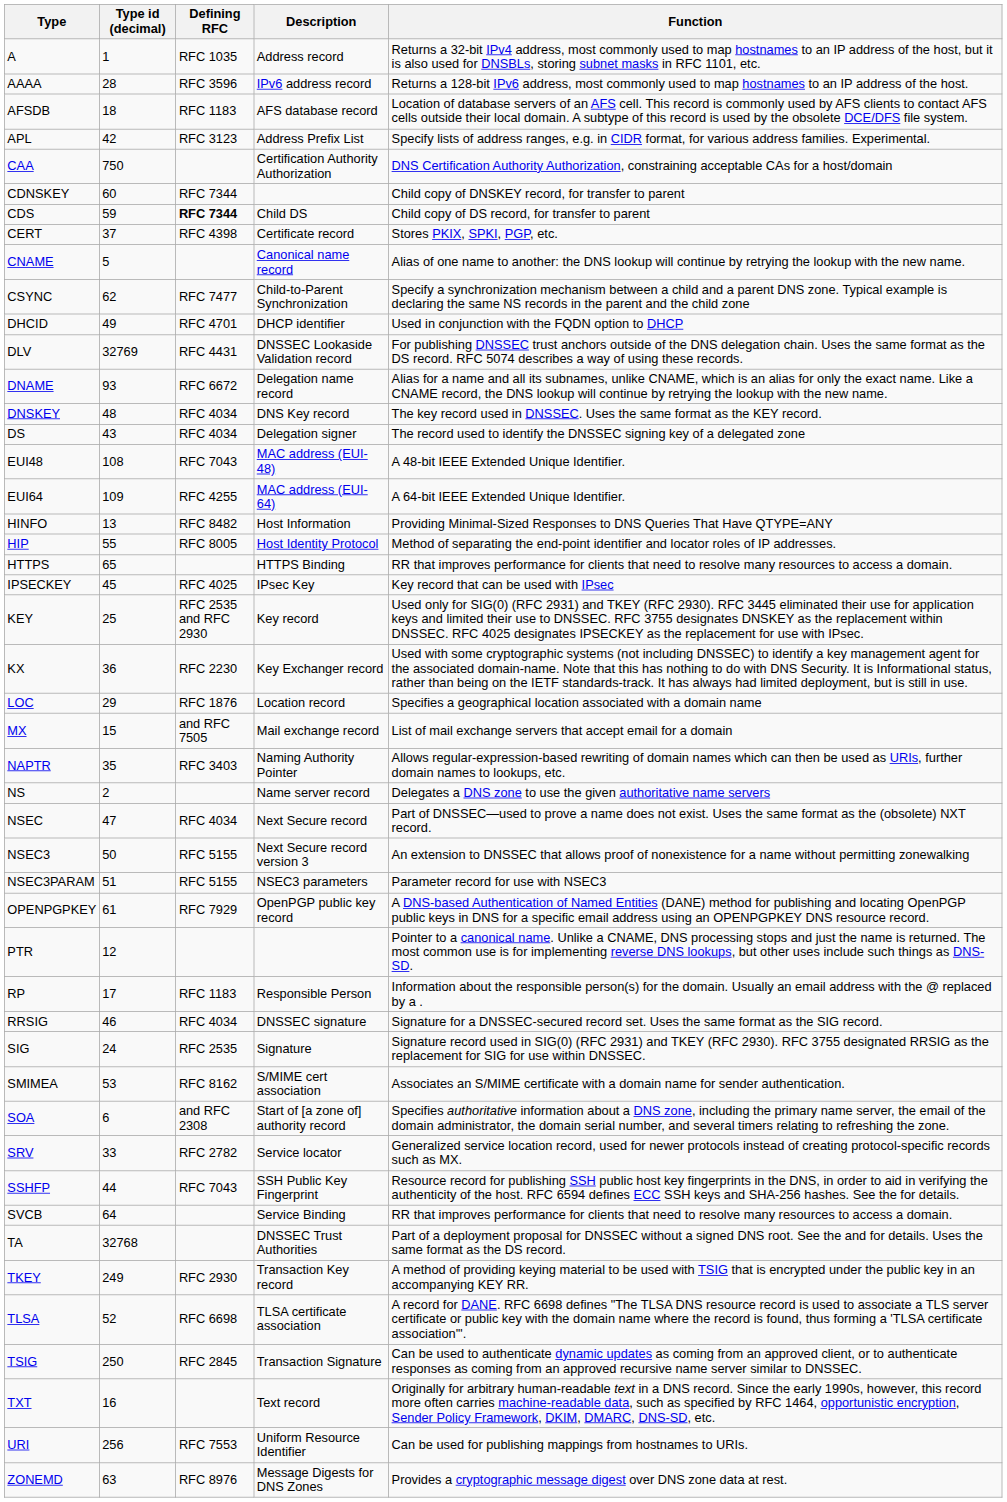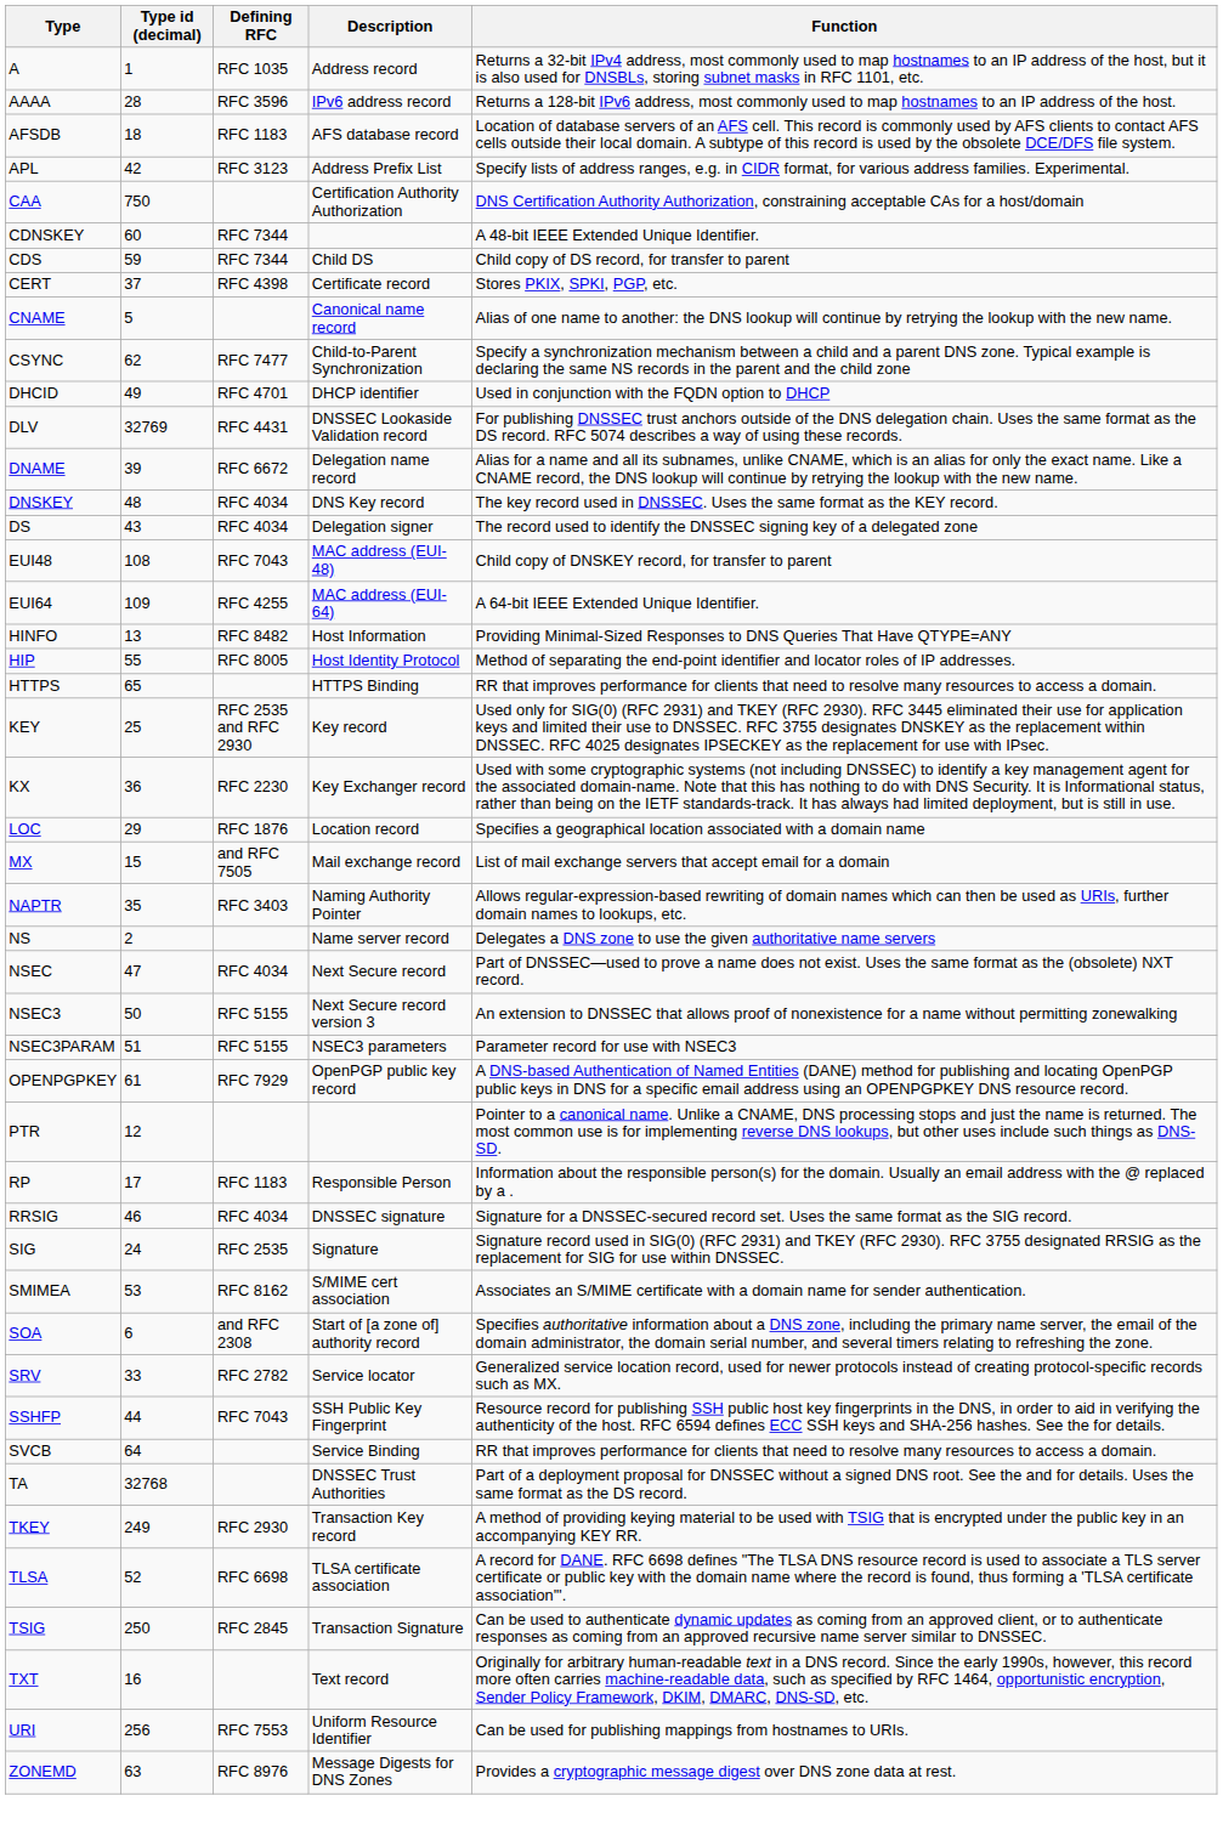 <table class="wikitable sortable">
 <tr>
 <th>Type</th>
 <th>Type id (decimal)</th>
 <th width="90pt">Defining RFC</th>
 <th>Description</th>
 <th>Function</th>
 </tr>
 <tr>
 <td><div></div>A</td>
 <td>1</td>
 <td>RFC 1035</td>
 <td>Address record</td>
 <td>Returns a 32-bit <a href='#'>IPv4</a> address, most commonly used to map <a href='#'>hostnames</a> to an IP address of the host, but it is also used for <a href='#'>DNSBLs</a>, storing <a href='#'>subnet masks</a> in RFC 1101, etc.</td>
 </tr>
 <tr>
 <td><div></div>AAAA</td>
 <td>28</td>
 <td>RFC 3596</td>
 <td><a href='#'>IPv6</a> address record</td>
 <td>Returns a 128-bit <a href='#'>IPv6</a> address, most commonly used to map <a href='#'>hostnames</a> to an IP address of the host.</td>
 </tr>
 <tr>
 <td><div></div>AFSDB</td>
 <td>18</td>
 <td>RFC 1183</td>
 <td>AFS database record</td>
 <td>Location of database servers of an <a href='#'>AFS</a> cell. This record is commonly used by AFS clients to contact AFS cells outside their local domain. A subtype of this record is used by the obsolete <a href='#'>DCE/DFS</a> file system.</td>
 </tr>
 <tr>
 <td><div></div>APL</td>
 <td>42</td>
 <td>RFC 3123</td>
 <td>Address Prefix List</td>
 <td>Specify lists of address ranges, e.g. in <a href='#'>CIDR</a> format, for various address families. Experimental.</td>
 </tr>
 <tr>
 <td><div></div><a href='#'>CAA</a></td>
 <td>750</td>
 <td></td>
 <td>Certification Authority Authorization</td>
 <td><a href='#'>DNS Certification Authority Authorization</a>, constraining acceptable CAs for a host/domain</td>
 </tr>
 <tr>
 <td><div></div>CDNSKEY</td>
 <td>60</td>
 <td>RFC 7344</td>
 <td></td>
-<td>Child copy of DNSKEY record, for transfer to parent</td>
+<td>A 48-bit IEEE Extended Unique Identifier.</td>
 </tr>
 <tr>
 <td><div></div>CDS</td>
 <td>59</td>
-<td><strong>RFC 7344</strong></td>
+<td>RFC 7344</td>
 <td>Child DS</td>
 <td>Child copy of DS record, for transfer to parent</td>
 </tr>
 <tr>
 <td><div></div>CERT</td>
 <td>37</td>
 <td>RFC 4398</td>
 <td>Certificate record</td>
 <td>Stores <a href='#'>PKIX</a>, <a href='#'>SPKI</a>, <a href='#'>PGP</a>, etc.</td>
 </tr>
 <tr>
 <td><div></div><a href='#'>CNAME</a></td>
 <td>5</td>
 <td></td>
 <td><a href='#'>Canonical name record</a></td>
 <td>Alias of one name to another: the DNS lookup will continue by retrying the lookup with the new name.</td>
 </tr>
 <tr>
 <td><div></div>CSYNC</td>
 <td>62</td>
 <td>RFC 7477</td>
 <td>Child-to-Parent Synchronization</td>
 <td>Specify a synchronization mechanism between a child and a parent DNS zone. Typical example is declaring the same NS records in the parent and the child zone</td>
 </tr>
 <tr>
 <td><div></div>DHCID</td>
 <td>49</td>
 <td>RFC 4701</td>
 <td>DHCP identifier</td>
 <td>Used in conjunction with the FQDN option to <a href='#'>DHCP</a></td>
 </tr>
 <tr>
 <td><div></div>DLV</td>
 <td>32769</td>
 <td>RFC 4431</td>
 <td>DNSSEC Lookaside Validation record</td>
 <td>For publishing <a href='#'>DNSSEC</a> trust anchors outside of the DNS delegation chain.  Uses the same format as the DS record. RFC 5074 describes a way of using these records.</td>
 </tr>
 <tr>
 <td><div></div><a href='#'>DNAME</a></td>
-<td>93</td>
+<td>39</td>
 <td>RFC 6672</td>
 <td>Delegation name record</td>
 <td>Alias for a name and all its subnames, unlike CNAME, which is an alias for only the exact name. Like a CNAME record, the DNS lookup will continue by retrying the lookup with the new name.</td>
 </tr>
 <tr>
 <td><div></div><a href='#'>DNSKEY</a></td>
 <td>48</td>
 <td>RFC 4034</td>
 <td>DNS Key record</td>
 <td>The key record used in <a href='#'>DNSSEC</a>. Uses the same format as the KEY record.</td>
 </tr>
 <tr>
 <td><div></div>DS</td>
 <td>43</td>
 <td>RFC 4034</td>
 <td>Delegation signer</td>
 <td>The record used to identify the DNSSEC signing key of a delegated zone</td>
 </tr>
 <tr>
 <td>EUI48</td>
 <td>108</td>
 <td>RFC 7043</td>
 <td><a href='#'>MAC address (EUI-48)</a></td>
-<td>A 48-bit IEEE Extended Unique Identifier.</td>
+<td>Child copy of DNSKEY record, for transfer to parent</td>
 </tr>
 <tr>
 <td>EUI64</td>
 <td>109</td>
 <td>RFC 4255</td>
 <td><a href='#'>MAC address (EUI-64)</a></td>
 <td>A 64-bit IEEE Extended Unique Identifier.</td>
 </tr>
 <tr>
 <td><div></div>HINFO</td>
 <td>13</td>
 <td>RFC 8482</td>
 <td>Host Information</td>
 <td>Providing Minimal-Sized Responses to DNS Queries That Have QTYPE=ANY</td>
 </tr>
 <tr>
 <td><div></div><a href='#'>HIP</a></td>
 <td>55</td>
 <td>RFC 8005</td>
 <td><a href='#'>Host Identity Protocol</a></td>
 <td>Method of separating the end-point identifier and locator roles of IP addresses.</td>
 </tr>
 <tr>
 <td><div></div>HTTPS</td>
 <td>65</td>
 <td></td>
 <td>HTTPS Binding</td>
 <td>RR that improves performance for clients that need to resolve many resources to access a domain.</td>
-</tr>
-<tr>
-<td><div></div>IPSECKEY</td>
-<td>45</td>
-<td>RFC 4025</td>
-<td>IPsec Key</td>
-<td>Key record that can be used with <a href='#'>IPsec</a></td>
 </tr>
 <tr>
 <td><div></div>KEY</td>
 <td>25</td>
 <td>RFC 2535 and RFC 2930</td>
 <td>Key record</td>
 <td>Used only for SIG(0) (RFC 2931) and TKEY (RFC 2930). RFC 3445 eliminated their use for application keys and limited their use to DNSSEC. RFC 3755 designates DNSKEY as the replacement within DNSSEC. RFC 4025 designates IPSECKEY as the replacement for use with IPsec.</td>
 </tr>
 <tr>
 <td><div></div>KX</td>
 <td>36</td>
 <td>RFC 2230</td>
 <td>Key Exchanger record</td>
 <td>Used with some cryptographic systems (not including DNSSEC) to identify a key management agent for the associated domain-name.  Note that this has nothing to do with DNS Security.  It is Informational status, rather than being on the IETF standards-track.  It has always had limited deployment, but is still in use.</td>
 </tr>
 <tr>
 <td><a href='#'>LOC</a></td>
 <td>29</td>
 <td>RFC 1876</td>
 <td>Location record</td>
 <td>Specifies a geographical location associated with a domain name</td>
 </tr>
 <tr>
 <td><a href='#'>MX</a></td>
 <td>15</td>
 <td> and RFC 7505</td>
 <td>Mail exchange record</td>
 <td>List of mail exchange servers that accept email for a domain</td>
 </tr>
 <tr>
 <td><a href='#'>NAPTR</a></td>
 <td>35</td>
 <td>RFC 3403</td>
 <td>Naming Authority Pointer</td>
 <td>Allows regular-expression-based rewriting of domain names which can then be used as <a href='#'>URIs</a>, further domain names to lookups, etc.</td>
 </tr>
 <tr>
 <td><div></div>NS</td>
 <td>2</td>
 <td></td>
 <td>Name server record</td>
 <td>Delegates a <a href='#'>DNS zone</a> to use the given <a href='#'>authoritative name servers</a></td>
 </tr>
 <tr>
 <td><div></div>NSEC</td>
 <td>47</td>
 <td>RFC 4034</td>
 <td>Next Secure record</td>
 <td>Part of DNSSEC—used to prove a name does not exist. Uses the same format as the (obsolete) NXT record.</td>
 </tr>
 <tr>
 <td><div></div>NSEC3</td>
 <td>50</td>
 <td>RFC 5155</td>
 <td>Next Secure record version 3</td>
 <td>An extension to DNSSEC that allows proof of nonexistence for a name without permitting zonewalking</td>
 </tr>
 <tr>
 <td><div></div>NSEC3PARAM</td>
 <td>51</td>
 <td>RFC 5155</td>
 <td>NSEC3 parameters</td>
 <td>Parameter record for use with NSEC3</td>
 </tr>
 <tr>
 <td>OPENPGPKEY</td>
 <td>61</td>
 <td>RFC 7929</td>
 <td>OpenPGP public key record</td>
 <td>A <a href='#'>DNS-based Authentication of Named Entities</a> (DANE) method for publishing and locating OpenPGP public keys in DNS for a specific email address using an OPENPGPKEY DNS resource record.</td>
 </tr>
 <tr>
 <td><div></div>PTR</td>
 <td>12</td>
 <td></td>
 <td></td>
 <td>Pointer to a <a href='#'>canonical name</a>. Unlike a CNAME, DNS processing stops and just the name is returned.  The most common use is for implementing <a href='#'>reverse DNS lookups</a>, but other uses include such things as <a href='#'>DNS-SD</a>.</td>
 </tr>
 <tr>
 <td><div></div>RP</td>
 <td>17</td>
 <td>RFC 1183</td>
 <td>Responsible Person</td>
 <td>Information about the responsible person(s) for the domain. Usually an email address with the @ replaced by a .</td>
 </tr>
 <tr>
 <td><div></div>RRSIG</td>
 <td>46</td>
 <td>RFC 4034</td>
 <td>DNSSEC signature</td>
 <td>Signature for a DNSSEC-secured record set. Uses the same format as the SIG record.</td>
 </tr>
 <tr>
 <td><div></div>SIG</td>
 <td>24</td>
 <td>RFC 2535</td>
 <td>Signature</td>
 <td>Signature record used in SIG(0) (RFC 2931) and TKEY (RFC 2930). RFC 3755 designated RRSIG as the replacement for SIG for use within DNSSEC.</td>
 </tr>
 <tr id="SMIMEA">
 <td>SMIMEA</td>
 <td>53</td>
 <td>RFC 8162</td>
 <td>S/MIME cert association</td>
 <td>Associates an S/MIME certificate with a domain name for sender authentication.</td>
 </tr>
 <tr id="SOA">
 <td><a href='#'>SOA</a></td>
 <td>6</td>
 <td> and RFC 2308</td>
 <td>Start of [a zone of] authority record</td>
 <td>Specifies <em>authoritative</em> information about a <a href='#'>DNS zone</a>, including the primary name server, the email of the domain administrator, the domain serial number, and several timers relating to refreshing the zone.</td>
 </tr>
 <tr>
 <td><a href='#'>SRV</a></td>
 <td>33</td>
 <td>RFC 2782</td>
 <td>Service locator</td>
 <td>Generalized service location record, used for newer protocols instead of creating protocol-specific records such as MX.</td>
 </tr>
 <tr>
 <td><div></div><a href='#'>SSHFP</a></td>
 <td>44</td>
 <td>RFC 7043</td>
 <td>SSH Public Key Fingerprint</td>
 <td>Resource record for publishing <a href='#'>SSH</a> public host key fingerprints in the DNS, in order to aid in verifying the authenticity of the host. RFC 6594 defines <a href='#'>ECC</a> SSH keys and SHA-256 hashes. See the  for details.</td>
 </tr>
 <tr>
 <td><div></div>SVCB</td>
 <td>64</td>
 <td></td>
 <td>Service Binding</td>
 <td>RR that improves performance for clients that need to resolve many resources to access a domain.</td>
 </tr>
 <tr>
 <td><div></div>TA</td>
 <td>32768</td>
 <td></td>
 <td>DNSSEC Trust Authorities</td>
 <td>Part of a deployment proposal for DNSSEC without a signed DNS root. See the  and  for details.   Uses the same format as the DS record.</td>
 </tr>
 <tr>
 <td><div></div><a href='#'>TKEY</a></td>
 <td>249</td>
 <td>RFC 2930</td>
 <td>Transaction Key record</td>
 <td>A method of providing keying material to be used with <a href='#'>TSIG</a> that is encrypted under the public key in an accompanying KEY RR.</td>
 </tr>
 <tr>
 <td><div></div><a href='#'>TLSA</a></td>
 <td>52</td>
 <td>RFC 6698</td>
 <td>TLSA certificate association</td>
 <td>A record for <a href='#'>DANE</a>. RFC 6698 defines "The TLSA DNS resource record is used to associate a TLS server certificate or public key with the domain name where the record is found, thus forming a 'TLSA certificate association'".</td>
 </tr>
 <tr>
 <td><div></div><a href='#'>TSIG</a></td>
 <td>250</td>
 <td>RFC 2845</td>
 <td>Transaction Signature</td>
 <td>Can be used to authenticate <a href='#'>dynamic updates</a> as coming from an approved client, or to authenticate responses as coming from an approved recursive name server similar to DNSSEC.</td>
 </tr>
 <tr>
 <td><div></div><a href='#'>TXT</a></td>
 <td>16</td>
 <td></td>
 <td>Text record</td>
 <td>Originally for arbitrary human-readable <em>text</em> in a DNS record. Since the early 1990s, however, this record more often carries <a href='#'>machine-readable data</a>, such as specified by RFC 1464, <a href='#'>opportunistic encryption</a>, <a href='#'>Sender Policy Framework</a>, <a href='#'>DKIM</a>, <a href='#'>DMARC</a>, <a href='#'>DNS-SD</a>, etc.</td>
 </tr>
 <tr>
 <td><div></div><a href='#'>URI</a></td>
 <td>256</td>
 <td>RFC 7553</td>
 <td>Uniform Resource Identifier</td>
 <td>Can be used for publishing mappings from hostnames to URIs.</td>
 </tr>
 <tr>
 <td><div></div><a href='#'>ZONEMD</a></td>
 <td>63</td>
 <td>RFC 8976</td>
 <td>Message Digests for DNS Zones</td>
 <td>Provides a <a href='#'>cryptographic message digest</a> over DNS zone data at rest.</td>
 </tr>
 </table>
